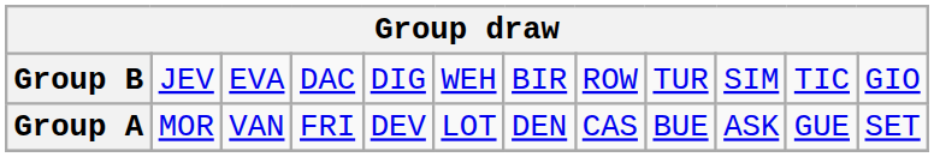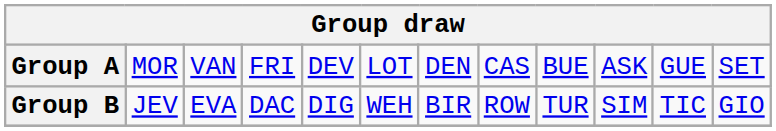 <table class="wikitable" style="text-align:center; font-size:85%">
 <tr>
 <th colspan="12">Group draw</th>
+</tr>
+<tr>
+<th>Group A</th>
+<td align="left"> <a href='#'>MOR</a></td>
+<td align="left"> <a href='#'>VAN</a></td>
+<td align="left"> <a href='#'>FRI</a></td>
+<td align="left"> <a href='#'>DEV</a></td>
+<td align="left"> <a href='#'>LOT</a></td>
+<td align="left"> <a href='#'>DEN</a></td>
+<td align="left"> <a href='#'>CAS</a></td>
+<td align="left"> <a href='#'>BUE</a></td>
+<td align="left"> <a href='#'>ASK</a></td>
+<td align="left"> <a href='#'>GUE</a></td>
+<td align="left"> <a href='#'>SET</a></td>
 </tr>
 <tr>
 <th>Group B</th>
 <td align="left"> <a href='#'>JEV</a></td>
 <td align="left"> <a href='#'>EVA</a></td>
 <td align="left"> <a href='#'>DAC</a></td>
 <td align="left"> <a href='#'>DIG</a></td>
 <td align="left"> <a href='#'>WEH</a></td>
 <td align="left"> <a href='#'>BIR</a></td>
 <td align="left"> <a href='#'>ROW</a></td>
 <td align="left"> <a href='#'>TUR</a></td>
 <td align="left"> <a href='#'>SIM</a></td>
 <td aling="left"> <a href='#'>TIC</a></td>
 <td aling="left"> <a href='#'>GIO</a></td>
 </tr>
 <tr>
-<th>Group A</th>
-<td align="left"> <a href='#'>MOR</a></td>
-<td align="left"> <a href='#'>VAN</a></td>
-<td align="left"> <a href='#'>FRI</a></td>
-<td align="left"> <a href='#'>DEV</a></td>
-<td align="left"> <a href='#'>LOT</a></td>
-<td align="left"> <a href='#'>DEN</a></td>
-<td align="left"> <a href='#'>CAS</a></td>
-<td align="left"> <a href='#'>BUE</a></td>
-<td align="left"> <a href='#'>ASK</a></td>
-<td align="left"> <a href='#'>GUE</a></td>
-<td align="left"> <a href='#'>SET</a></td>
-</tr>
-<tr>
 </tr>
 </table>
